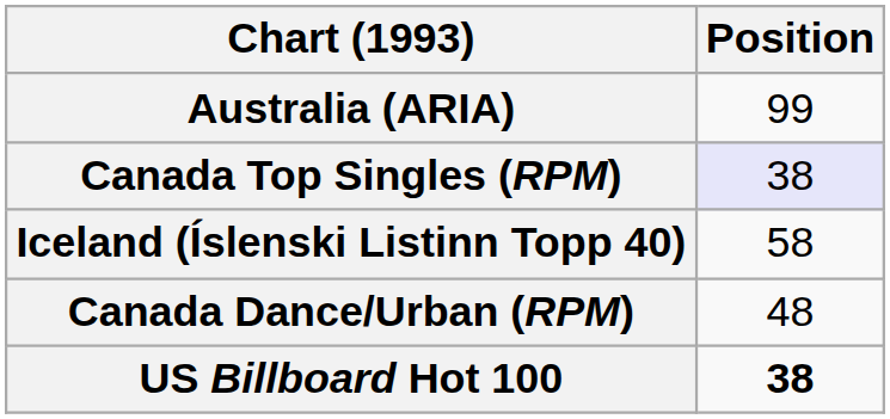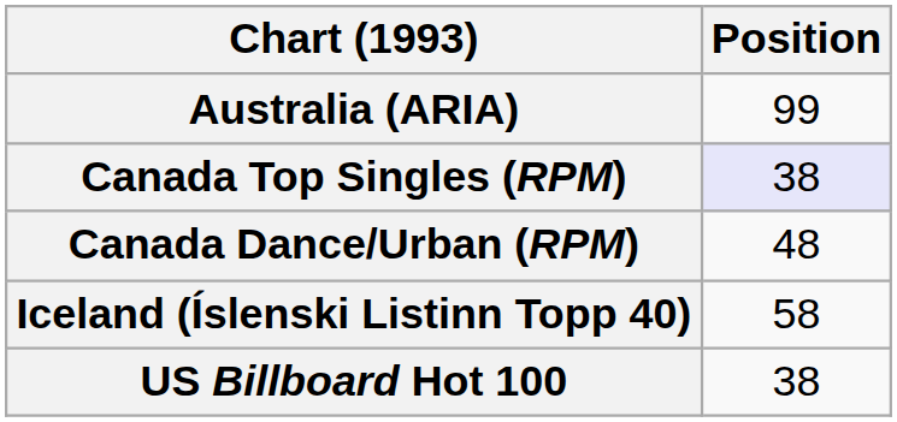 <table class="wikitable sortable plainrowheaders" style="text-align:center">
 <tr>
 <th>Chart (1993)</th>
 <th>Position</th>
 </tr>
 <tr>
 <th scope="row">Australia (ARIA)</th>
 <td>99</td>
 </tr>
 <tr>
 <th scope="row">Canada Top Singles (<em>RPM</em>)</th>
 <td style="background: lavender;">38</td>
 </tr>
 <tr>
+<th scope="row">Canada Dance/Urban (<em>RPM</em>)</th>
+<td>48</td>
+</tr>
+<tr>
 <th scope="row">Iceland (Íslenski Listinn Topp 40)</th>
 <td>58</td>
 </tr>
 <tr>
-<th scope="row">Canada Dance/Urban (<em>RPM</em>)</th>
-<td>48</td>
-</tr>
-<tr>
 <th scope="row">US <em>Billboard</em> Hot 100</th>
-<td><strong>38</strong></td>
+<td>38</td>
 </tr>
 </table>
